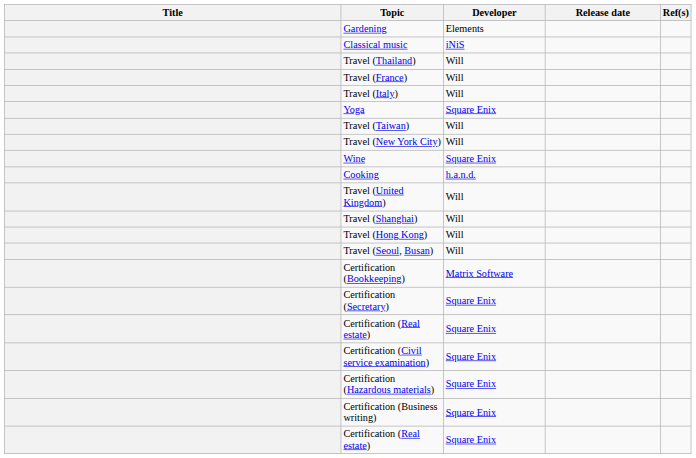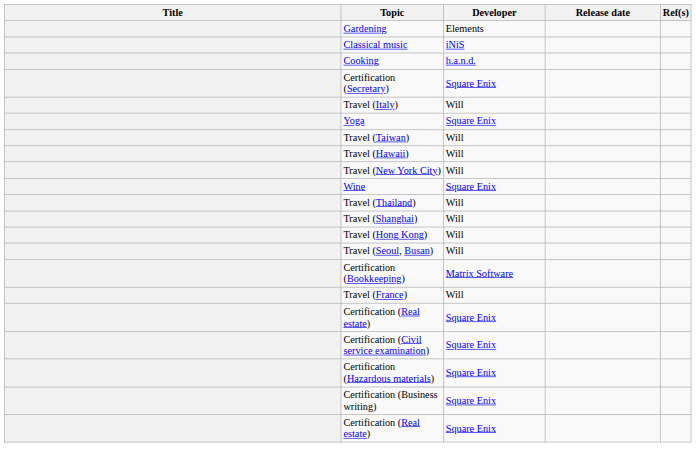 <table class="wikitable sortable plainrowheaders" style="width: 85%;">
 <tr>
 <th style="width:50%;" scope="col">Title</th>
 <th style="width:15%;" scope="col">Topic</th>
 <th style="width:15%;" scope="col">Developer</th>
 <th style="width:17%;" scope="col">Release date</th>
 <th style="width:3%;" scope="col" class="unsortable">Ref(s)</th>
 </tr>
 <tr>
 <th scope="row"></th>
 <td><a href='#'>Gardening</a></td>
 <td>Elements</td>
 <td></td>
 <td></td>
 </tr>
 <tr>
 <th scope="row"></th>
 <td><a href='#'>Classical music</a></td>
 <td><a href='#'>iNiS</a></td>
 <td></td>
 <td></td>
 </tr>
 <tr>
 <th scope="row"></th>
-<td>Travel (<a href='#'>Thailand</a>)</td>
-<td>Will</td>
+<td><a href='#'>Cooking</a></td>
+<td><a href='#'>h.a.n.d.</a></td>
 <td></td>
 <td></td>
 </tr>
 <tr>
 <th scope="row"></th>
-<td>Travel (<a href='#'>France</a>)</td>
-<td>Will</td>
+<td>Certification (<a href='#'>Secretary</a>)</td>
+<td><a href='#'>Square Enix</a></td>
 <td></td>
 <td></td>
 </tr>
 <tr>
 <th scope="row"></th>
 <td>Travel (<a href='#'>Italy</a>)</td>
 <td>Will</td>
 <td></td>
 <td></td>
 </tr>
 <tr>
 <th scope="row"></th>
 <td><a href='#'>Yoga</a></td>
 <td><a href='#'>Square Enix</a></td>
 <td></td>
 <td></td>
 </tr>
 <tr>
 <th scope="row"></th>
 <td>Travel (<a href='#'>Taiwan</a>)</td>
 <td>Will</td>
 <td></td>
 <td></td>
 </tr>
 <tr>
 <th scope="row"></th>
+<td>Travel (<a href='#'>Hawaii</a>)</td>
+<td>Will</td>
+<td></td>
+<td></td>
+</tr>
+<tr>
+<th scope="row"></th>
 <td>Travel (<a href='#'>New York City</a>)</td>
 <td>Will</td>
 <td></td>
 <td></td>
 </tr>
 <tr>
 <th scope="row"></th>
 <td><a href='#'>Wine</a></td>
 <td><a href='#'>Square Enix</a></td>
 <td></td>
 <td></td>
 </tr>
 <tr>
 <th scope="row"></th>
-<td><a href='#'>Cooking</a></td>
-<td><a href='#'>h.a.n.d.</a></td>
-<td></td>
-<td></td>
-</tr>
-<tr>
-<th scope="row"></th>
-<td>Travel (<a href='#'>United Kingdom</a>)</td>
+<td>Travel (<a href='#'>Thailand</a>)</td>
 <td>Will</td>
 <td></td>
 <td></td>
 </tr>
 <tr>
 <th scope="row"></th>
 <td>Travel (<a href='#'>Shanghai</a>)</td>
 <td>Will</td>
 <td></td>
 <td></td>
 </tr>
 <tr>
 <th scope="row"></th>
 <td>Travel (<a href='#'>Hong Kong</a>)</td>
 <td>Will</td>
 <td></td>
 <td></td>
 </tr>
 <tr>
 <th scope="row"></th>
 <td>Travel (<a href='#'>Seoul</a>, <a href='#'>Busan</a>)</td>
 <td>Will</td>
 <td></td>
 <td></td>
 </tr>
 <tr>
 <th scope="row"></th>
 <td>Certification (<a href='#'>Bookkeeping</a>)</td>
 <td><a href='#'>Matrix Software</a></td>
 <td></td>
 <td></td>
 </tr>
 <tr>
 <th scope="row"></th>
-<td>Certification (<a href='#'>Secretary</a>)</td>
-<td><a href='#'>Square Enix</a></td>
+<td>Travel (<a href='#'>France</a>)</td>
+<td>Will</td>
 <td></td>
 <td></td>
 </tr>
 <tr>
 <th scope="row"></th>
 <td>Certification (<a href='#'>Real estate</a>)</td>
 <td><a href='#'>Square Enix</a></td>
 <td></td>
 <td></td>
 </tr>
 <tr>
 <th scope="row"></th>
 <td>Certification (<a href='#'>Civil service examination</a>)</td>
 <td><a href='#'>Square Enix</a></td>
 <td></td>
 <td></td>
 </tr>
 <tr>
 <th scope="row"></th>
 <td>Certification (<a href='#'>Hazardous materials</a>)</td>
 <td><a href='#'>Square Enix</a></td>
 <td></td>
 <td></td>
 </tr>
 <tr>
 <th scope="row"></th>
 <td>Certification (Business writing)</td>
 <td><a href='#'>Square Enix</a></td>
 <td></td>
 <td></td>
 </tr>
 <tr>
 <th scope="row"></th>
 <td>Certification (<a href='#'>Real estate</a>)</td>
 <td><a href='#'>Square Enix</a></td>
 <td></td>
 <td></td>
 </tr>
 </table>
